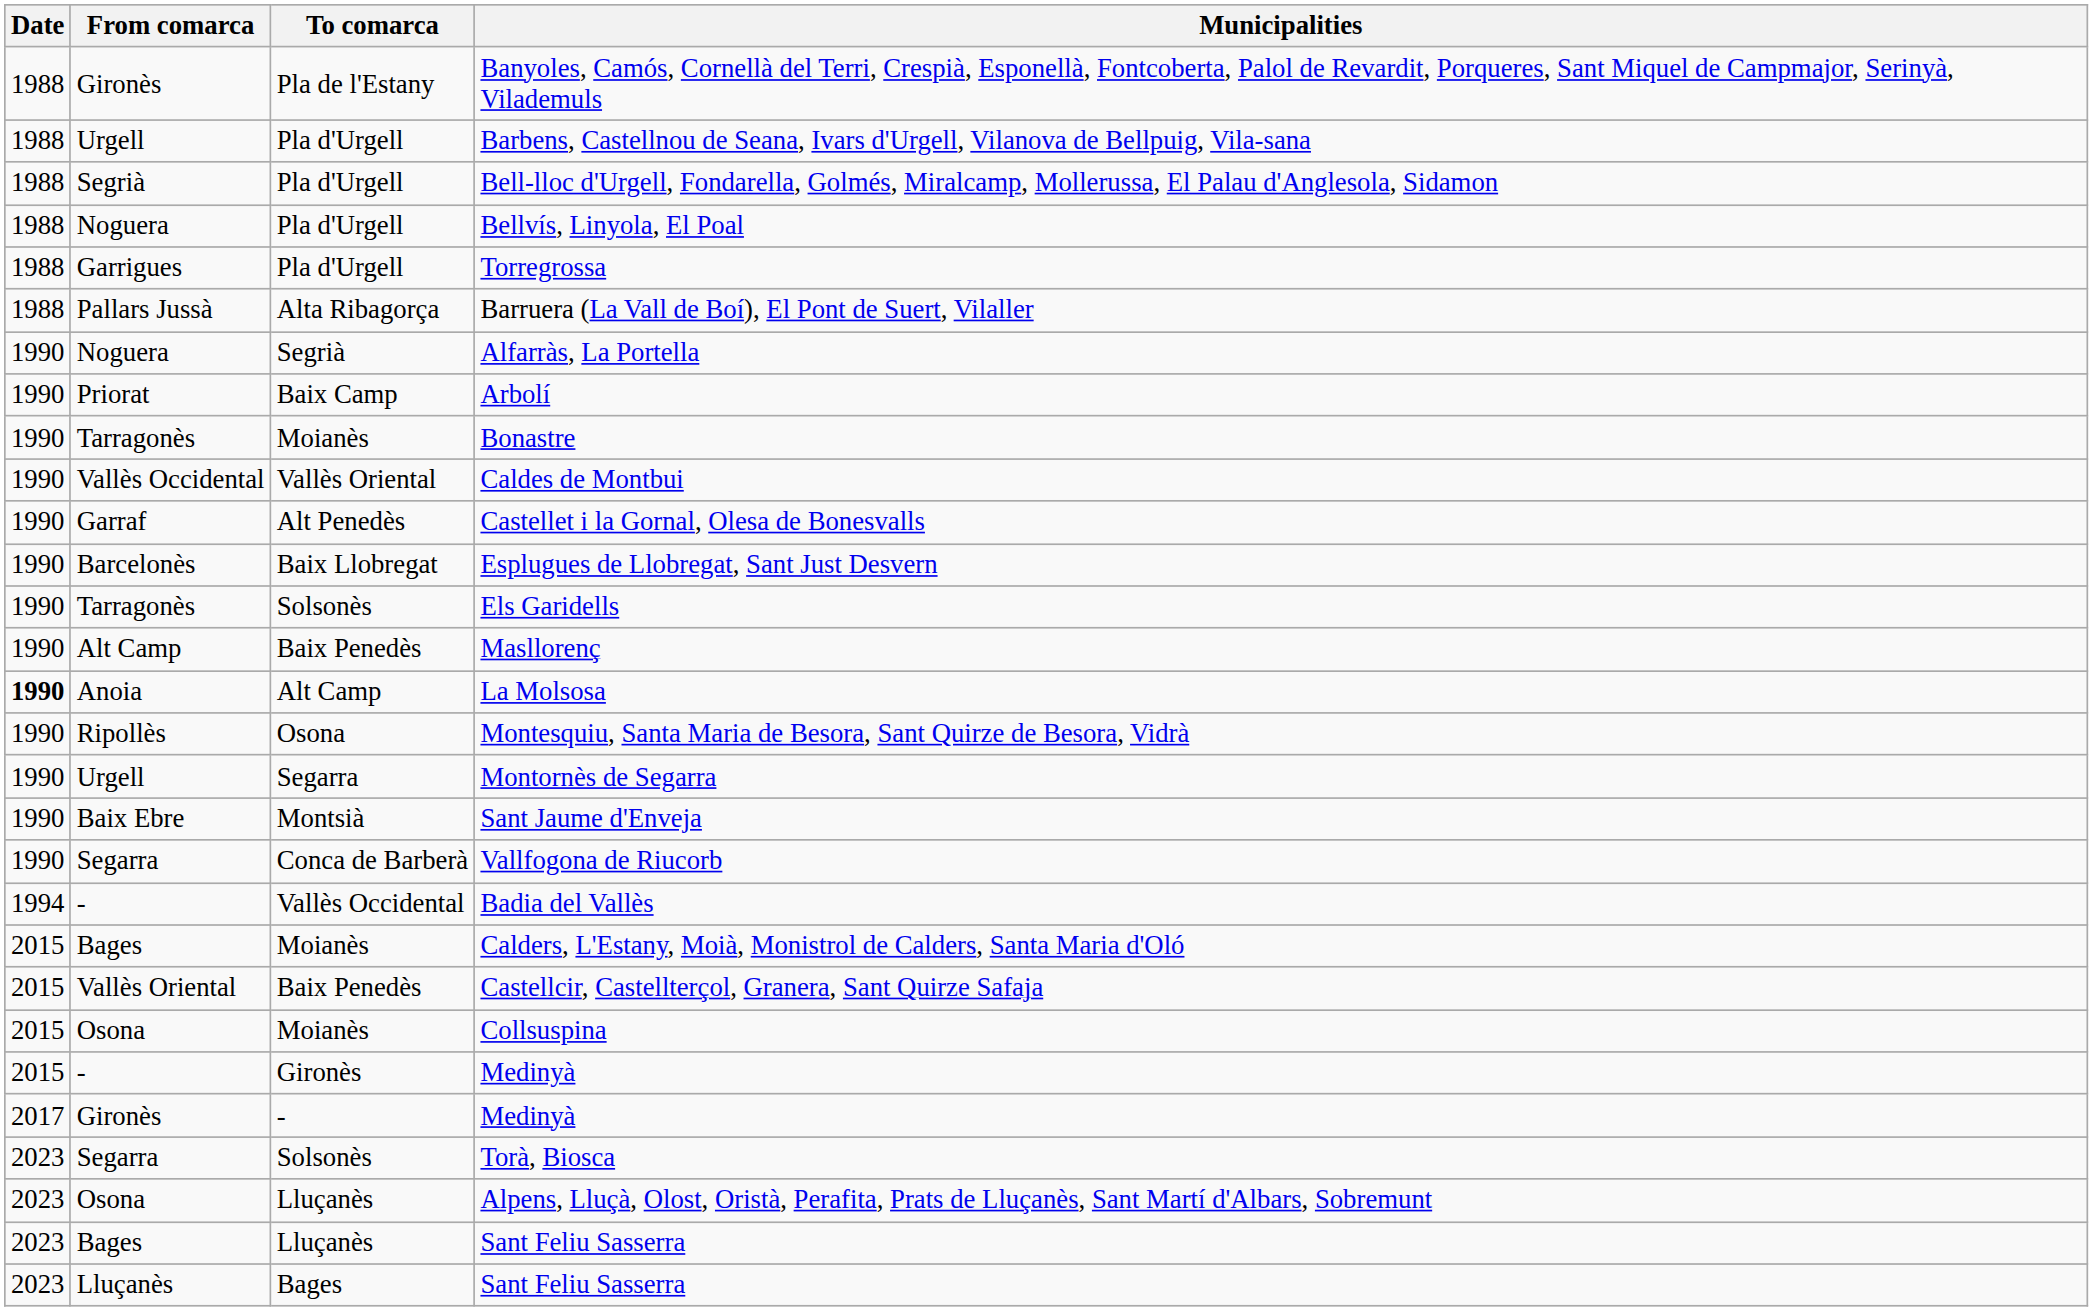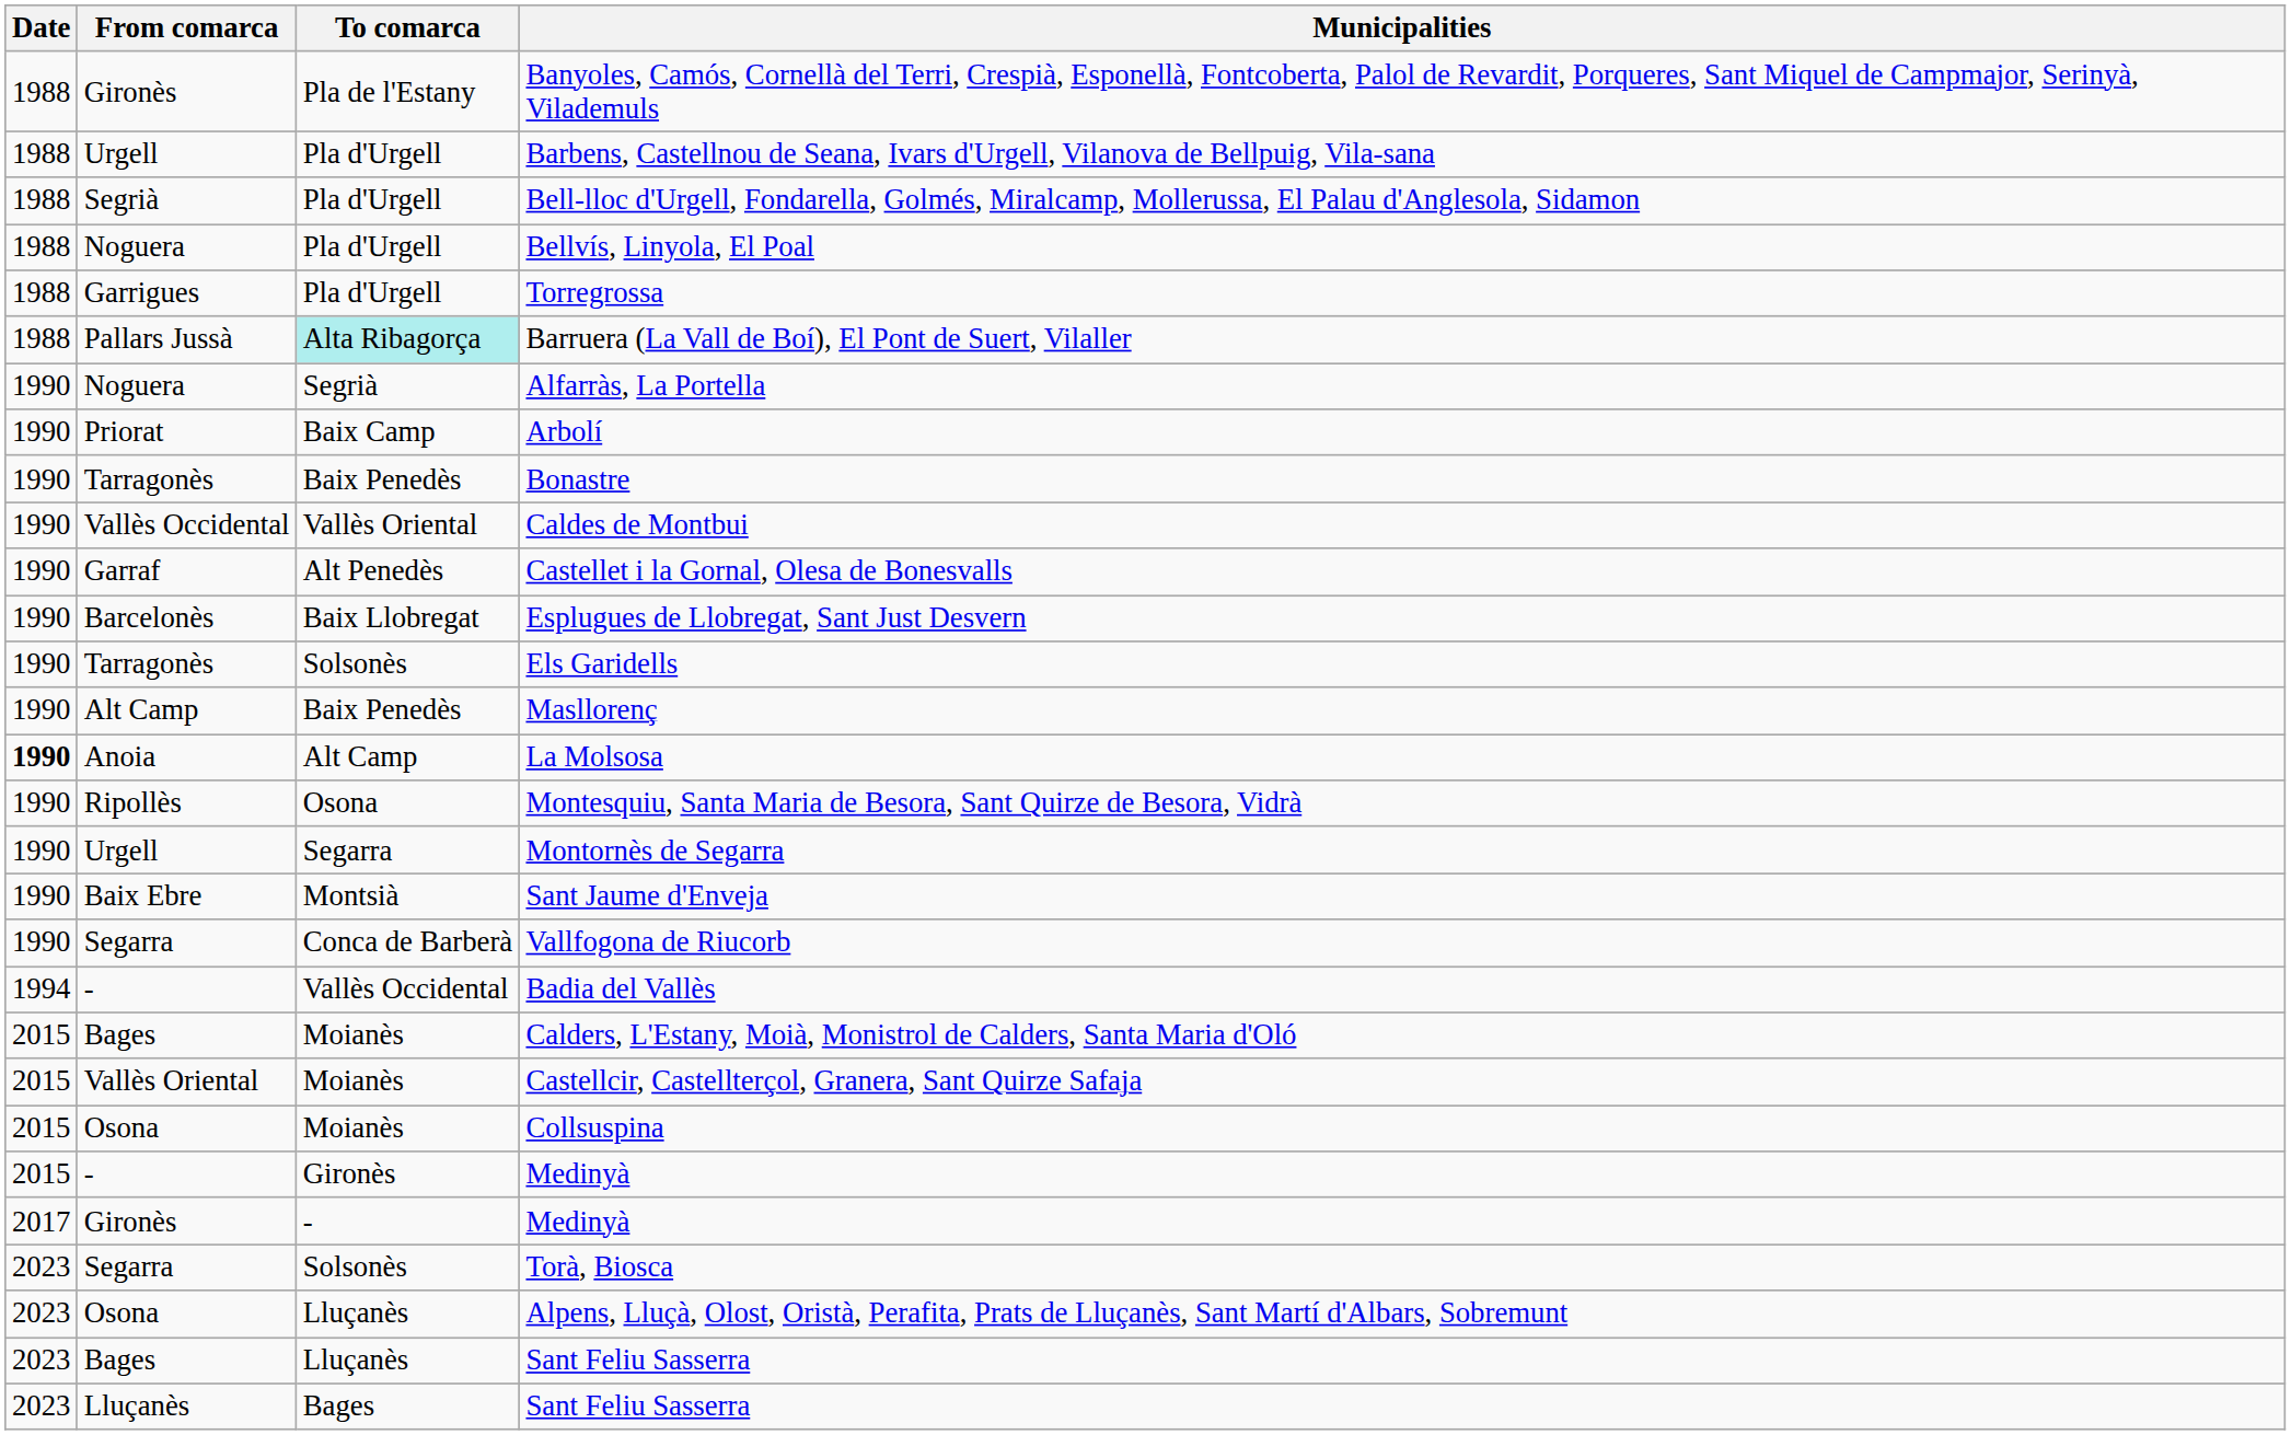 <table class="wikitable sortable">
 <tr>
 <th>Date</th>
 <th>From comarca</th>
 <th>To comarca</th>
 <th>Municipalities</th>
 </tr>
 <tr>
 <td>1988</td>
 <td>Gironès</td>
 <td>Pla de l'Estany</td>
 <td><a href='#'>Banyoles</a>, <a href='#'>Camós</a>, <a href='#'>Cornellà del Terri</a>, <a href='#'>Crespià</a>, <a href='#'>Esponellà</a>, <a href='#'>Fontcoberta</a>, <a href='#'>Palol de Revardit</a>, <a href='#'>Porqueres</a>, <a href='#'>Sant Miquel de Campmajor</a>, <a href='#'>Serinyà</a>, <a href='#'>Vilademuls</a></td>
 </tr>
 <tr>
 <td>1988</td>
 <td>Urgell</td>
 <td>Pla d'Urgell</td>
 <td><a href='#'>Barbens</a>, <a href='#'>Castellnou de Seana</a>, <a href='#'>Ivars d'Urgell</a>, <a href='#'>Vilanova de Bellpuig</a>, <a href='#'>Vila-sana</a></td>
 </tr>
 <tr>
 <td>1988</td>
 <td>Segrià</td>
 <td>Pla d'Urgell</td>
 <td><a href='#'>Bell-lloc d'Urgell</a>, <a href='#'>Fondarella</a>, <a href='#'>Golmés</a>, <a href='#'>Miralcamp</a>, <a href='#'>Mollerussa</a>, <a href='#'>El Palau d'Anglesola</a>, <a href='#'>Sidamon</a></td>
 </tr>
 <tr>
 <td>1988</td>
 <td>Noguera</td>
 <td>Pla d'Urgell</td>
 <td><a href='#'>Bellvís</a>, <a href='#'>Linyola</a>, <a href='#'>El Poal</a></td>
 </tr>
 <tr>
 <td>1988</td>
 <td>Garrigues</td>
 <td>Pla d'Urgell</td>
 <td><a href='#'>Torregrossa</a></td>
 </tr>
 <tr>
 <td>1988</td>
 <td>Pallars Jussà</td>
-<td>Alta Ribagorça</td>
+<td style="background: paleturquoise;">Alta Ribagorça</td>
 <td>Barruera (<a href='#'>La Vall de Boí</a>), <a href='#'>El Pont de Suert</a>, <a href='#'>Vilaller</a></td>
 </tr>
 <tr>
 <td>1990</td>
 <td>Noguera</td>
 <td>Segrià</td>
 <td><a href='#'>Alfarràs</a>, <a href='#'>La Portella</a></td>
 </tr>
 <tr>
 <td>1990</td>
 <td>Priorat</td>
 <td>Baix Camp</td>
 <td><a href='#'>Arbolí</a></td>
 </tr>
 <tr>
 <td>1990</td>
 <td>Tarragonès</td>
-<td>Moianès</td>
+<td>Baix Penedès</td>
 <td><a href='#'>Bonastre</a></td>
 </tr>
 <tr>
 <td>1990</td>
 <td>Vallès Occidental</td>
 <td>Vallès Oriental</td>
 <td><a href='#'>Caldes de Montbui</a></td>
 </tr>
 <tr>
 <td>1990</td>
 <td>Garraf</td>
 <td>Alt Penedès</td>
 <td><a href='#'>Castellet i la Gornal</a>, <a href='#'>Olesa de Bonesvalls</a></td>
 </tr>
 <tr>
 <td>1990</td>
 <td>Barcelonès</td>
 <td>Baix Llobregat</td>
 <td><a href='#'>Esplugues de Llobregat</a>, <a href='#'>Sant Just Desvern</a></td>
 </tr>
 <tr>
 <td>1990</td>
 <td>Tarragonès</td>
 <td>Solsonès</td>
 <td><a href='#'>Els Garidells</a></td>
 </tr>
 <tr>
 <td>1990</td>
 <td>Alt Camp</td>
 <td>Baix Penedès</td>
 <td><a href='#'>Masllorenç</a></td>
 </tr>
 <tr>
 <td><strong>1990</strong></td>
 <td>Anoia</td>
 <td>Alt Camp</td>
 <td><a href='#'>La Molsosa</a></td>
 </tr>
 <tr>
 <td>1990</td>
 <td>Ripollès</td>
 <td>Osona</td>
 <td><a href='#'>Montesquiu</a>, <a href='#'>Santa Maria de Besora</a>, <a href='#'>Sant Quirze de Besora</a>, <a href='#'>Vidrà</a></td>
 </tr>
 <tr>
 <td>1990</td>
 <td>Urgell</td>
 <td>Segarra</td>
 <td><a href='#'>Montornès de Segarra</a></td>
 </tr>
 <tr>
 <td>1990</td>
 <td>Baix Ebre</td>
 <td>Montsià</td>
 <td><a href='#'>Sant Jaume d'Enveja</a></td>
 </tr>
 <tr>
 <td>1990</td>
 <td>Segarra</td>
 <td>Conca de Barberà</td>
 <td><a href='#'>Vallfogona de Riucorb</a></td>
 </tr>
 <tr>
 <td>1994</td>
 <td>-</td>
 <td>Vallès Occidental</td>
 <td><a href='#'>Badia del Vallès</a></td>
 </tr>
 <tr>
 <td>2015</td>
 <td>Bages</td>
 <td>Moianès</td>
 <td><a href='#'>Calders</a>, <a href='#'>L'Estany</a>, <a href='#'>Moià</a>, <a href='#'>Monistrol de Calders</a>, <a href='#'>Santa Maria d'Oló</a></td>
 </tr>
 <tr>
 <td>2015</td>
 <td>Vallès Oriental</td>
-<td>Baix Penedès</td>
+<td>Moianès</td>
 <td><a href='#'>Castellcir</a>, <a href='#'>Castellterçol</a>, <a href='#'>Granera</a>, <a href='#'>Sant Quirze Safaja</a></td>
 </tr>
 <tr>
 <td>2015</td>
 <td>Osona</td>
 <td>Moianès</td>
 <td><a href='#'>Collsuspina</a></td>
 </tr>
 <tr>
 <td>2015</td>
 <td>-</td>
 <td>Gironès</td>
 <td><a href='#'>Medinyà</a></td>
 </tr>
 <tr>
 <td>2017</td>
 <td>Gironès</td>
 <td>-</td>
 <td><a href='#'>Medinyà</a></td>
 </tr>
 <tr>
 <td>2023</td>
 <td>Segarra</td>
 <td>Solsonès</td>
 <td><a href='#'>Torà</a>, <a href='#'>Biosca</a></td>
 </tr>
 <tr>
 <td>2023</td>
 <td>Osona</td>
 <td>Lluçanès</td>
 <td><a href='#'>Alpens</a>, <a href='#'>Lluçà</a>, <a href='#'>Olost</a>, <a href='#'>Oristà</a>, <a href='#'>Perafita</a>, <a href='#'>Prats de Lluçanès</a>, <a href='#'>Sant Martí d'Albars</a>, <a href='#'>Sobremunt</a></td>
 </tr>
 <tr>
 <td>2023</td>
 <td>Bages</td>
 <td>Lluçanès</td>
 <td><a href='#'>Sant Feliu Sasserra</a></td>
 </tr>
 <tr>
 <td>2023</td>
 <td>Lluçanès</td>
 <td>Bages</td>
 <td><a href='#'>Sant Feliu Sasserra</a></td>
 </tr>
 </table>
